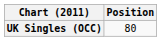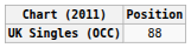 <table class="wikitable plainrowheaders" style="text-align:center">
 <tr>
 <th>Chart (2011)</th>
 <th>Position</th>
 </tr>
 <tr>
 <th scope="row">UK Singles (OCC)</th>
-<td>80</td>
+<td>88</td>
 </tr>
 </table>
